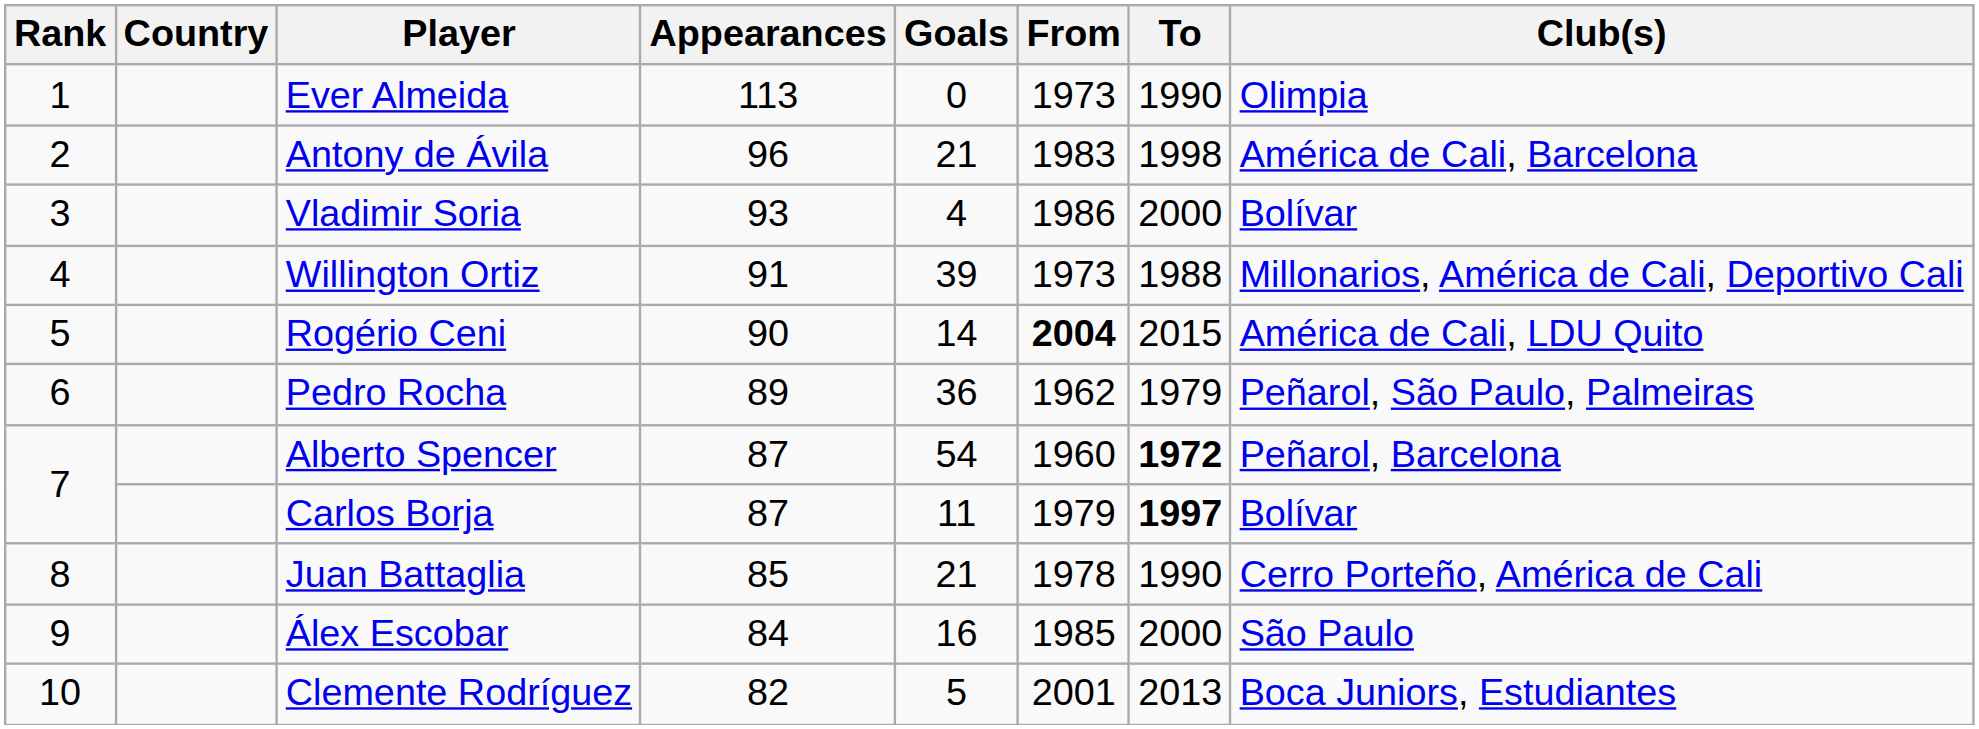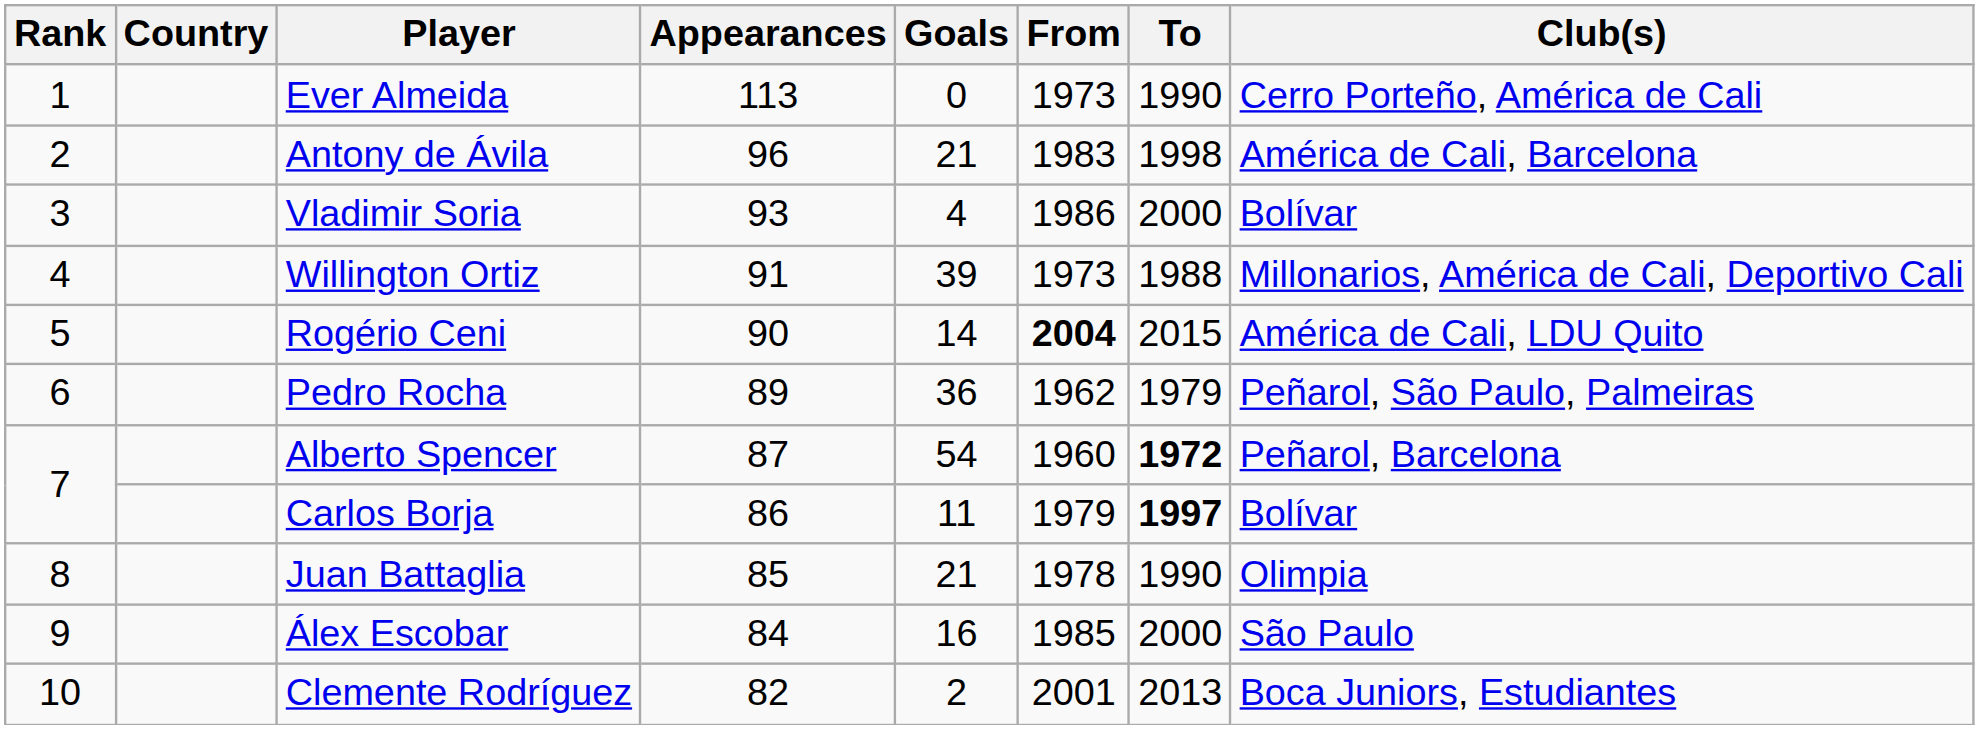 <table class="wikitable" style="text-align: center">
 <tr>
 <th scope="col">Rank</th>
 <th scope="col">Country</th>
 <th scope="col">Player</th>
 <th scope="col">Appearances</th>
 <th scope="col">Goals</th>
 <th scope="col">From</th>
 <th scope="col">To</th>
 <th scope="col">Club(s)</th>
 </tr>
 <tr>
 <td>1</td>
 <td></td>
 <td style="text-align: left"><a href='#'>Ever Almeida</a></td>
 <td>113</td>
 <td>0</td>
 <td>1973</td>
 <td>1990</td>
-<td style="text-align: left"><a href='#'>Olimpia</a></td>
+<td style="text-align: left"><a href='#'>Cerro Porteño</a>, <a href='#'>América de Cali</a></td>
 </tr>
 <tr>
 <td>2</td>
 <td></td>
 <td style="text-align: left"><a href='#'>Antony de Ávila</a></td>
 <td>96</td>
 <td>21</td>
 <td>1983</td>
 <td>1998</td>
 <td style="text-align: left"><a href='#'>América de Cali</a>, <a href='#'>Barcelona</a></td>
 </tr>
 <tr>
 <td>3</td>
 <td></td>
 <td style="text-align: left"><a href='#'>Vladimir Soria</a></td>
 <td>93</td>
 <td>4</td>
 <td>1986</td>
 <td>2000</td>
 <td style="text-align: left"><a href='#'>Bolívar</a></td>
 </tr>
 <tr>
 <td>4</td>
 <td></td>
 <td style="text-align: left"><a href='#'>Willington Ortiz</a></td>
 <td>91</td>
 <td>39</td>
 <td>1973</td>
 <td>1988</td>
 <td style="text-align: left"><a href='#'>Millonarios</a>, <a href='#'>América de Cali</a>, <a href='#'>Deportivo Cali</a></td>
 </tr>
 <tr>
 <td>5</td>
 <td></td>
 <td style="text-align: left"><a href='#'>Rogério Ceni</a></td>
 <td>90</td>
 <td>14</td>
 <td><strong>2004</strong></td>
 <td>2015</td>
 <td style="text-align: left"><a href='#'>América de Cali</a>, <a href='#'>LDU Quito</a></td>
 </tr>
 <tr>
 <td>6</td>
 <td></td>
 <td style="text-align: left"><a href='#'>Pedro Rocha</a></td>
 <td>89</td>
 <td>36</td>
 <td>1962</td>
 <td>1979</td>
 <td style="text-align: left"><a href='#'>Peñarol</a>, <a href='#'>São Paulo</a>, <a href='#'>Palmeiras</a></td>
 </tr>
 <tr>
 <td rowspan="2">7</td>
 <td></td>
 <td style="text-align: left"><a href='#'>Alberto Spencer</a></td>
 <td>87</td>
 <td>54</td>
 <td>1960</td>
 <td><strong>1972</strong></td>
 <td style="text-align: left"><a href='#'>Peñarol</a>, <a href='#'>Barcelona</a></td>
 </tr>
 <tr>
 <td></td>
 <td style="text-align: left"><a href='#'>Carlos Borja</a></td>
-<td>87</td>
+<td>86</td>
 <td>11</td>
 <td>1979</td>
 <td><strong>1997</strong></td>
 <td style="text-align: left"><a href='#'>Bolívar</a></td>
 </tr>
 <tr>
 <td>8</td>
 <td></td>
 <td style="text-align: left"><a href='#'>Juan Battaglia</a></td>
 <td>85</td>
 <td>21</td>
 <td>1978</td>
 <td>1990</td>
-<td style="text-align: left"><a href='#'>Cerro Porteño</a>, <a href='#'>América de Cali</a></td>
+<td style="text-align: left"><a href='#'>Olimpia</a></td>
 </tr>
 <tr>
 <td>9</td>
 <td></td>
 <td style="text-align: left"><a href='#'>Álex Escobar</a></td>
 <td>84</td>
 <td>16</td>
 <td>1985</td>
 <td>2000</td>
 <td style="text-align: left"><a href='#'>São Paulo</a></td>
 </tr>
 <tr>
 <td>10</td>
 <td></td>
 <td style="text-align: left"><a href='#'>Clemente Rodríguez</a></td>
 <td>82</td>
-<td>5</td>
+<td>2</td>
 <td>2001</td>
 <td>2013</td>
 <td style="text-align: left"><a href='#'>Boca Juniors</a>, <a href='#'>Estudiantes</a></td>
 </tr>
 </table>
